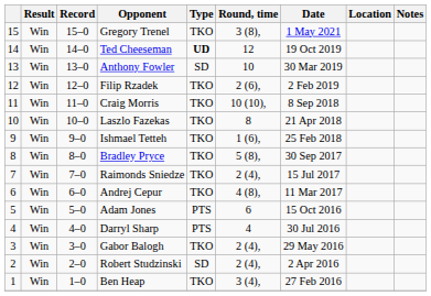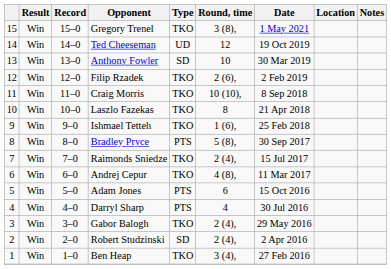 <table class="wikitable" style="text-align:center">
 <tr>
 <th></th>
 <th>Result</th>
 <th>Record</th>
 <th>Opponent</th>
 <th>Type</th>
 <th>Round, time</th>
 <th>Date</th>
 <th>Location</th>
 <th>Notes</th>
 </tr>
 <tr>
 <td>15</td>
 <td>Win</td>
 <td>15–0</td>
 <td style="text-align:left;">Gregory Trenel</td>
 <td>TKO</td>
 <td>3 (8), </td>
 <td><a href='#'>1 May 2021</a></td>
 <td style="text-align:left;"></td>
 <td></td>
 </tr>
 <tr>
 <td>14</td>
 <td>Win</td>
 <td>14–0</td>
 <td style="text-align:left;"><a href='#'>Ted Cheeseman</a></td>
-<td><strong>UD</strong></td>
+<td>UD</td>
 <td>12</td>
 <td>19 Oct 2019</td>
 <td style="text-align:left;"></td>
 <td style="text-align:left;"></td>
 </tr>
 <tr>
 <td>13</td>
 <td>Win</td>
 <td>13–0</td>
 <td style="text-align:left;"><a href='#'>Anthony Fowler</a></td>
 <td>SD</td>
 <td>10</td>
 <td>30 Mar 2019</td>
 <td style="text-align:left;"></td>
 <td align=left></td>
 </tr>
 <tr>
 <td>12</td>
 <td>Win</td>
 <td>12–0</td>
 <td style="text-align:left;">Filip Rzadek</td>
 <td>TKO</td>
 <td>2 (6), </td>
 <td>2 Feb 2019</td>
 <td style="text-align:left;"></td>
 <td style="text-align:left;"></td>
 </tr>
 <tr>
 <td>11</td>
 <td>Win</td>
 <td>11–0</td>
 <td style="text-align:left;">Craig Morris</td>
 <td>TKO</td>
 <td>10 (10), </td>
 <td>8 Sep 2018</td>
 <td style="text-align:left;"></td>
 <td style="text-align:left;"></td>
 </tr>
 <tr>
 <td>10</td>
 <td>Win</td>
 <td>10–0</td>
 <td style="text-align:left;">Laszlo Fazekas</td>
 <td>TKO</td>
 <td>8</td>
 <td>21 Apr 2018</td>
 <td style="text-align:left;"></td>
 <td style="text-align:left;"></td>
 </tr>
 <tr>
 <td>9</td>
 <td>Win</td>
 <td>9–0</td>
 <td style="text-align:left;">Ishmael Tetteh</td>
 <td>TKO</td>
 <td>1 (6), </td>
 <td>25 Feb 2018</td>
 <td style="text-align:left;"></td>
 <td style="text-align:left;"></td>
 </tr>
 <tr>
 <td>8</td>
 <td>Win</td>
 <td>8–0</td>
 <td style="text-align:left;"><a href='#'>Bradley Pryce</a></td>
-<td>TKO</td>
+<td>PTS</td>
 <td>5 (8), </td>
 <td>30 Sep 2017</td>
 <td style="text-align:left;"></td>
 <td style="text-align:left;"></td>
 </tr>
 <tr>
 <td>7</td>
 <td>Win</td>
 <td>7–0</td>
 <td style="text-align:left;">Raimonds Sniedze</td>
 <td>TKO</td>
 <td>2 (4), </td>
 <td>15 Jul 2017</td>
 <td style="text-align:left;"></td>
 <td style="text-align:left;"></td>
 </tr>
 <tr>
 <td>6</td>
 <td>Win</td>
 <td>6–0</td>
 <td style="text-align:left;">Andrej Cepur</td>
 <td>TKO</td>
 <td>4 (8), </td>
 <td>11 Mar 2017</td>
 <td style="text-align:left;"></td>
 <td style="text-align:left;"></td>
 </tr>
 <tr>
 <td>5</td>
 <td>Win</td>
 <td>5–0</td>
 <td style="text-align:left;">Adam Jones</td>
 <td>PTS</td>
 <td>6</td>
 <td>15 Oct 2016</td>
 <td style="text-align:left;"></td>
 <td style="text-align:left;"></td>
 </tr>
 <tr>
 <td>4</td>
 <td>Win</td>
 <td>4–0</td>
 <td style="text-align:left;">Darryl Sharp</td>
 <td>PTS</td>
 <td>4</td>
 <td>30 Jul 2016</td>
 <td style="text-align:left;"></td>
 <td style="text-align:left;"></td>
 </tr>
 <tr>
 <td>3</td>
 <td>Win</td>
 <td>3–0</td>
 <td style="text-align:left;">Gabor Balogh</td>
 <td>TKO</td>
 <td>2 (4), </td>
 <td>29 May 2016</td>
 <td style="text-align:left;"></td>
 <td style="text-align:left;"></td>
 </tr>
 <tr>
 <td>2</td>
 <td>Win</td>
 <td>2–0</td>
 <td style="text-align:left;">Robert Studzinski</td>
 <td>SD</td>
 <td>2 (4), </td>
 <td>2 Apr 2016</td>
 <td style="text-align:left;"></td>
 <td style="text-align:left;"></td>
 </tr>
 <tr>
 <td>1</td>
 <td>Win</td>
 <td>1–0</td>
 <td style="text-align:left;">Ben Heap</td>
 <td>TKO</td>
 <td>3 (4), </td>
 <td>27 Feb 2016</td>
 <td style="text-align:left;"></td>
 <td style="text-align:left;"></td>
 </tr>
 <tr>
 </tr>
 </table>
